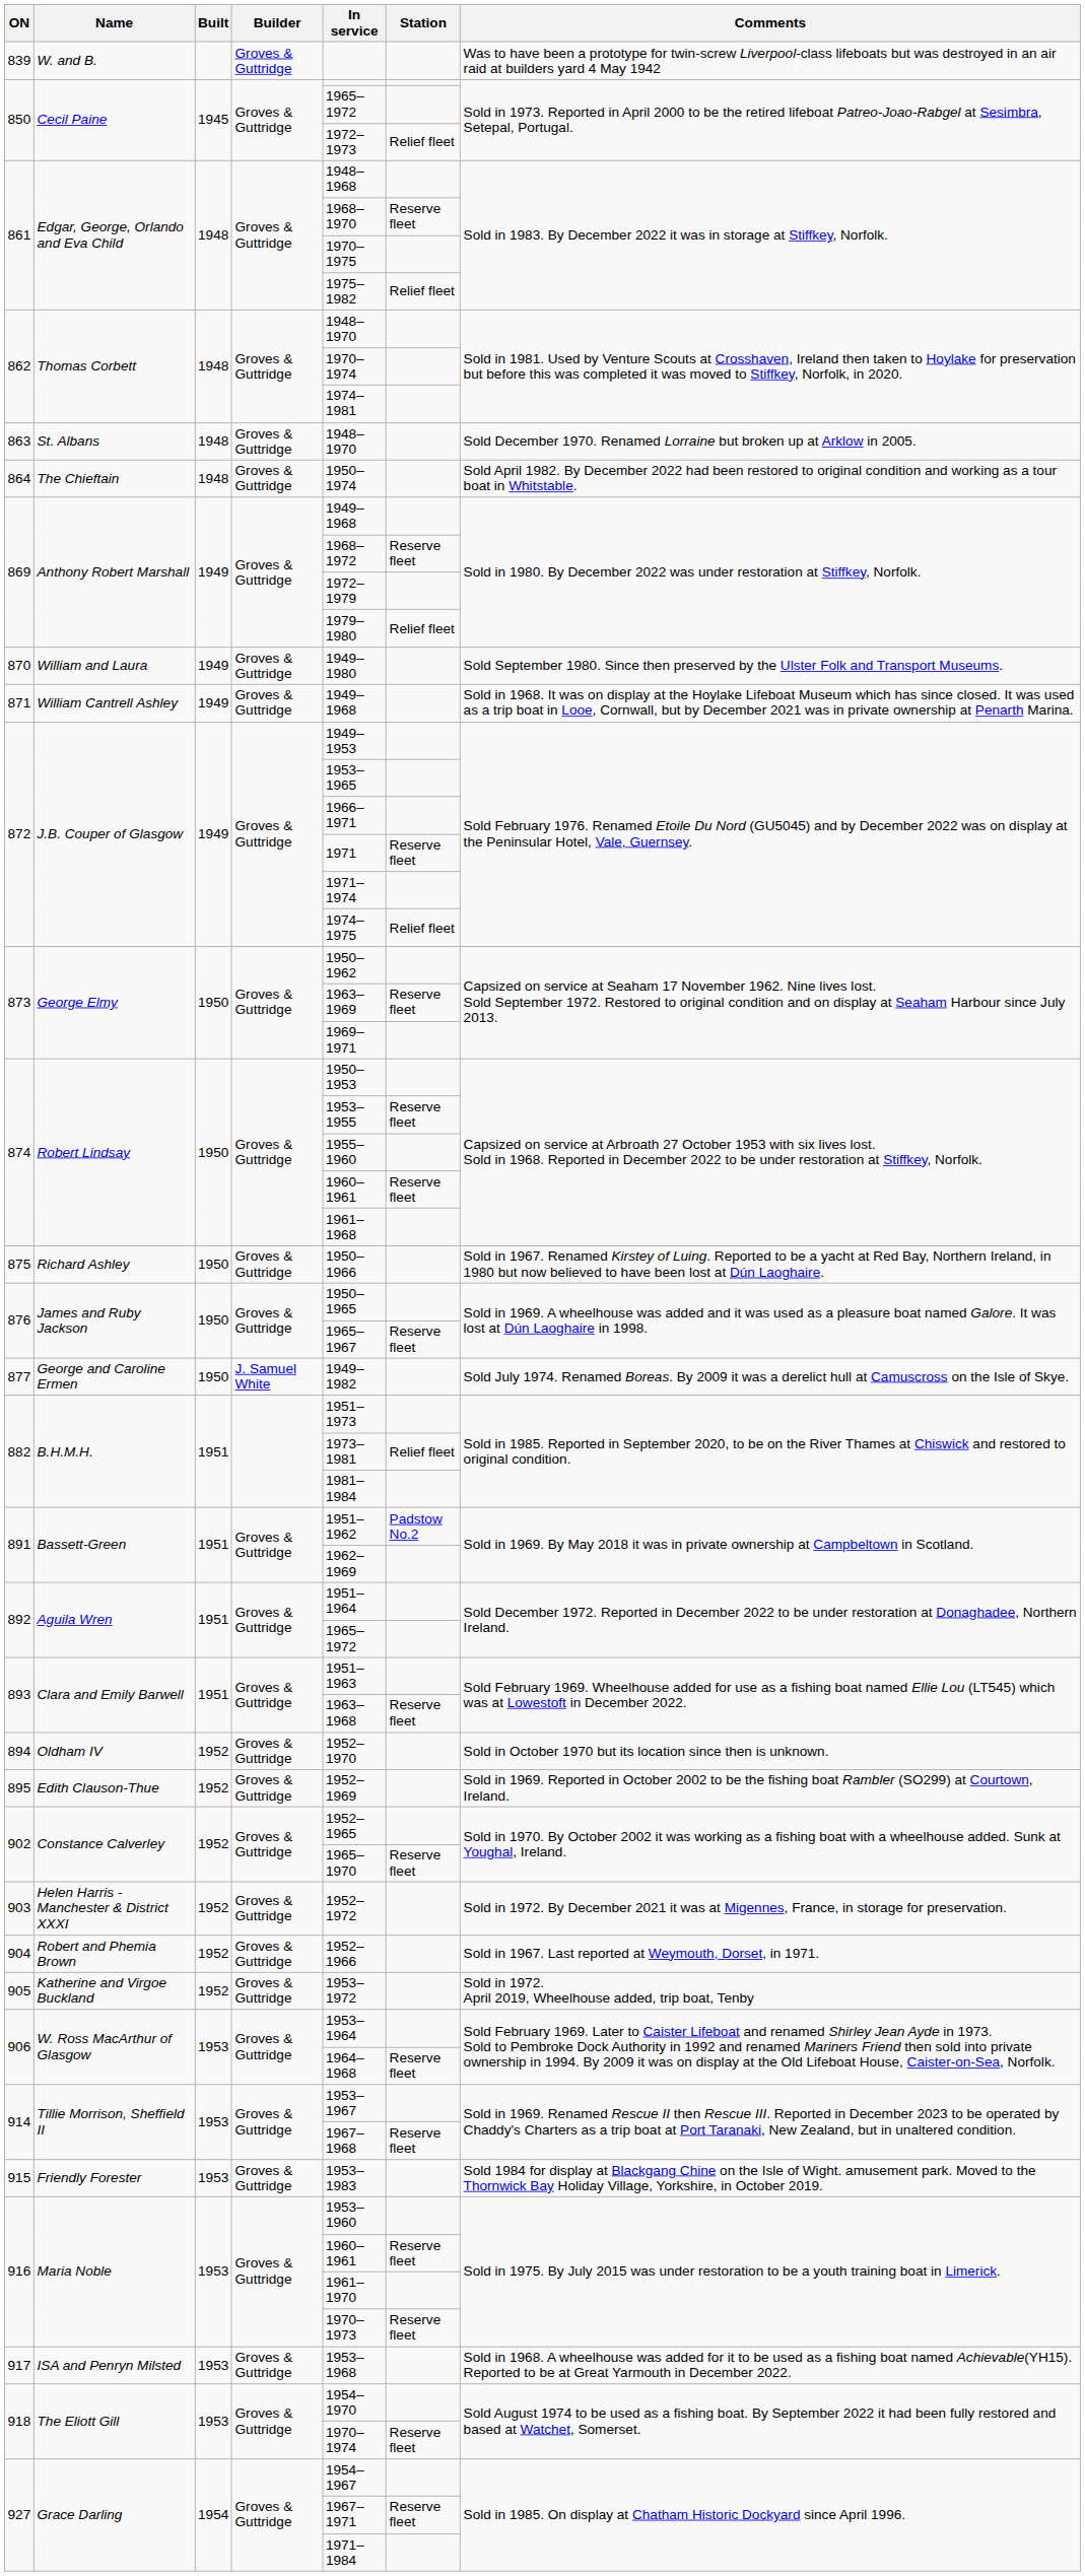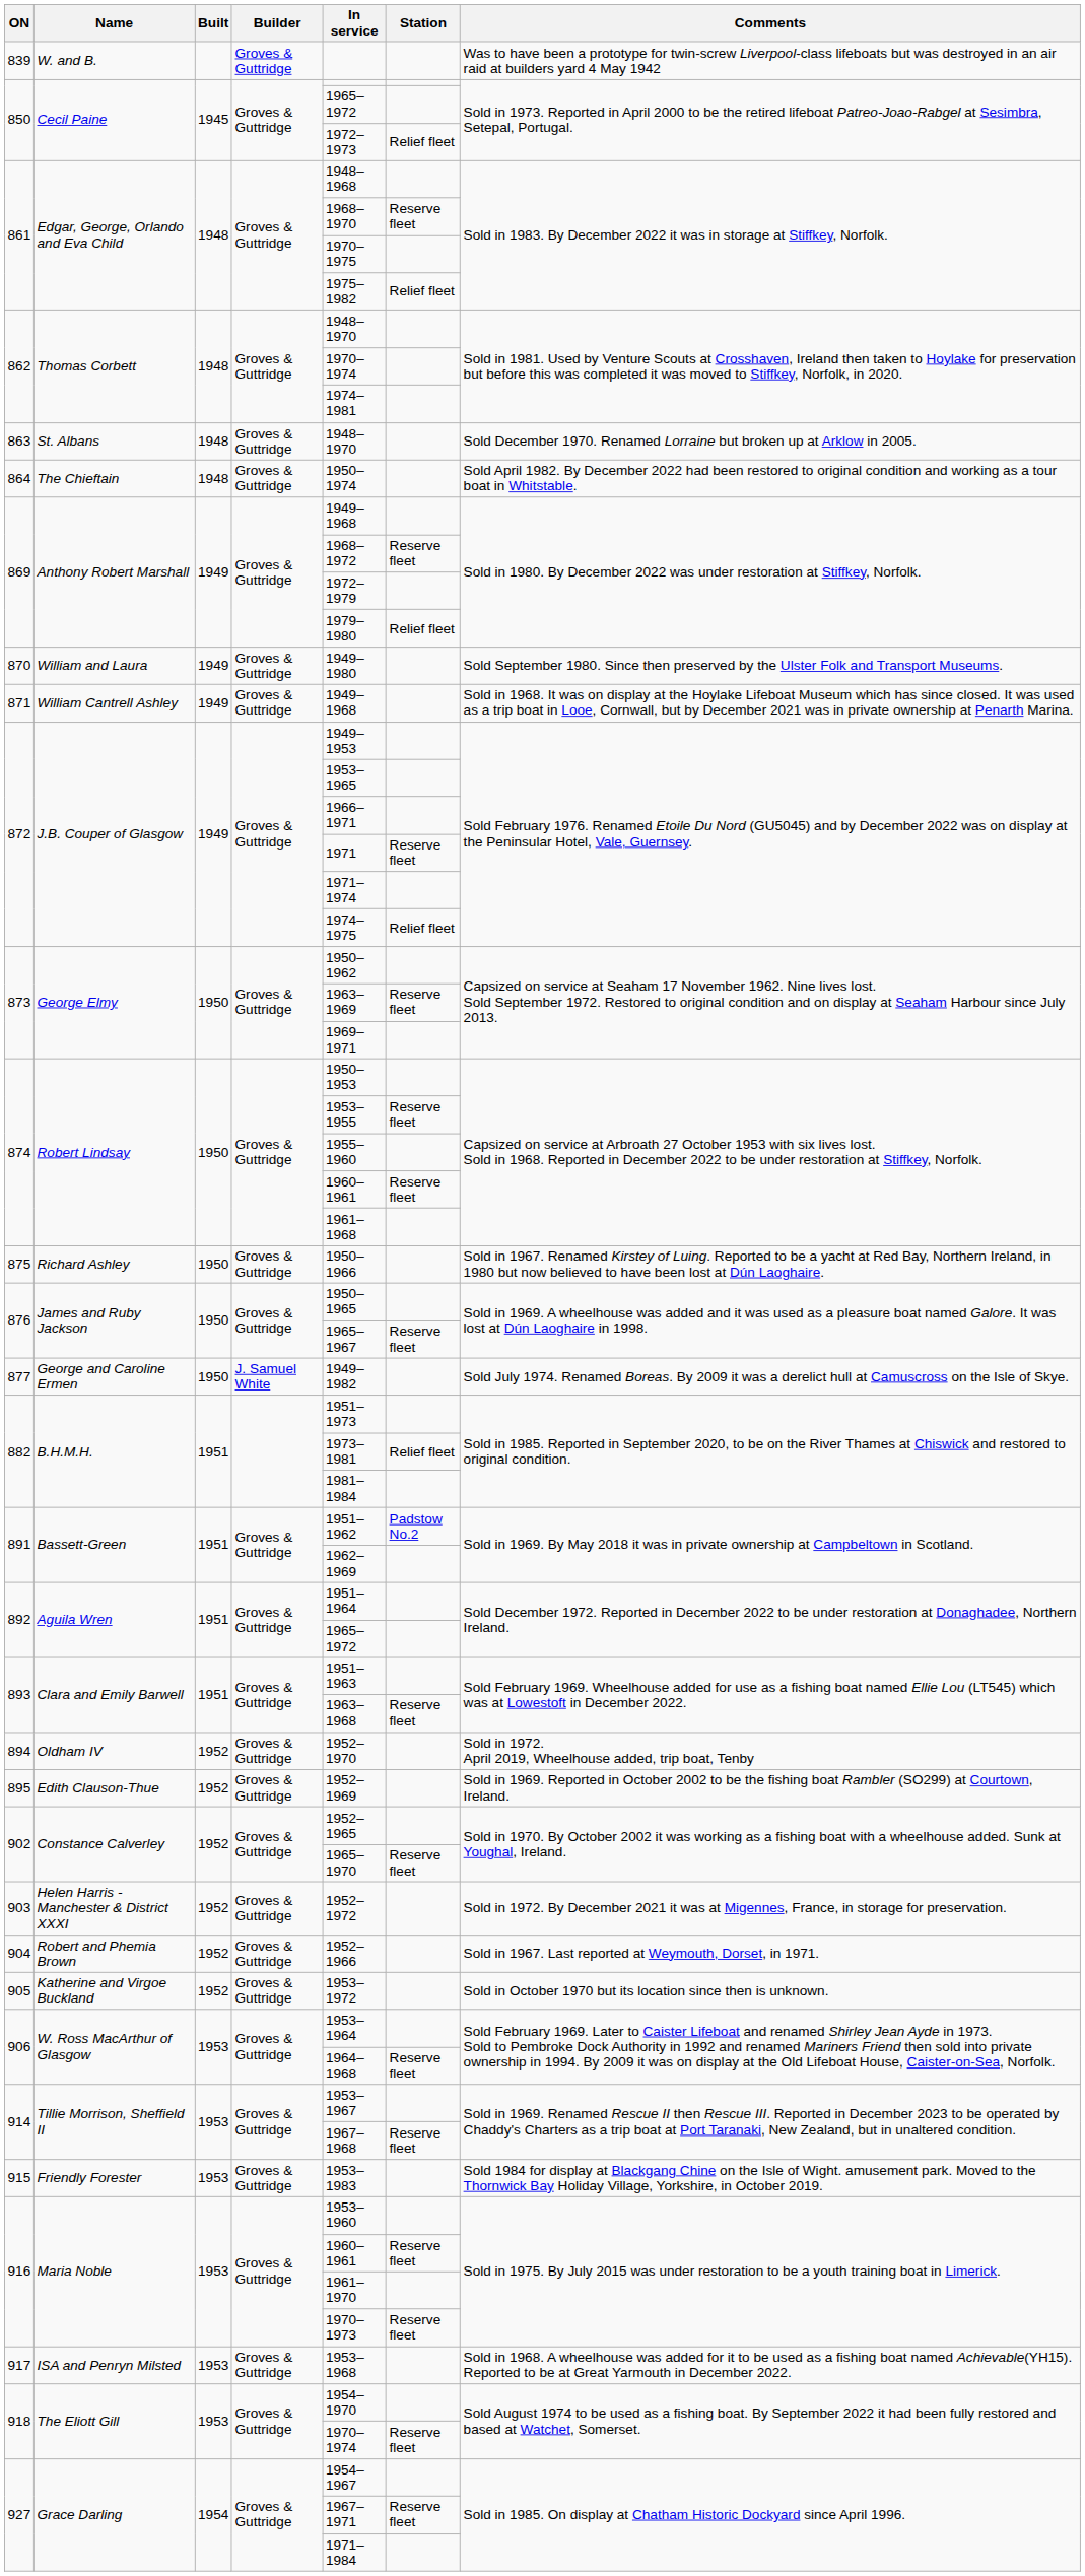 <table class="wikitable">
 <tr>
 <th>ON</th>
 <th>Name</th>
 <th>Built</th>
 <th>Builder</th>
 <th>In service</th>
 <th>Station</th>
 <th>Comments </th>
 </tr>
 <tr>
 <td>839</td>
 <td><em>W. and B.</em></td>
 <td></td>
 <td><a href='#'>Groves & Guttridge</a></td>
 <td></td>
 <td></td>
 <td>Was to have been a prototype for twin-screw <em>Liverpool</em>-class lifeboats but was destroyed in an air raid at builders yard 4 May 1942</td>
 </tr>
 <tr>
 <td rowspan="3">850</td>
 <td rowspan="3"><a href='#'><em>Cecil Paine</em></a></td>
 <td rowspan="3">1945</td>
 <td rowspan="3">Groves & Guttridge</td>
 <td></td>
 <td></td>
 <td rowspan="3">Sold in 1973. Reported in April 2000 to be the retired lifeboat <em>Patreo-Joao-Rabgel</em> at <a href='#'>Sesimbra</a>, Setepal, Portugal.</td>
 </tr>
 <tr>
 <td>1965–1972</td>
 <td></td>
 </tr>
 <tr>
 <td>1972–1973</td>
 <td>Relief fleet</td>
 </tr>
 <tr>
 <td rowspan="4">861</td>
 <td rowspan="4"><em>Edgar, George, Orlando and Eva Child</em></td>
 <td rowspan="4">1948</td>
 <td rowspan="4">Groves & Guttridge</td>
 <td>1948–1968</td>
 <td></td>
 <td rowspan="4">Sold in 1983. By December 2022 it was in storage at <a href='#'>Stiffkey</a>, Norfolk.</td>
 </tr>
 <tr>
 <td>1968–1970</td>
 <td>Reserve fleet</td>
 </tr>
 <tr>
 <td>1970–1975</td>
 <td></td>
 </tr>
 <tr>
 <td>1975–1982</td>
 <td>Relief fleet</td>
 </tr>
 <tr>
 <td rowspan="3">862</td>
 <td rowspan="3"><em>Thomas Corbett</em></td>
 <td rowspan="3">1948</td>
 <td rowspan="3">Groves & Guttridge</td>
 <td>1948–1970</td>
 <td></td>
 <td rowspan="3">Sold  in 1981. Used by Venture Scouts at <a href='#'>Crosshaven</a>, Ireland then taken to <a href='#'>Hoylake</a> for preservation but before this was completed it was moved to <a href='#'>Stiffkey</a>, Norfolk, in 2020.</td>
 </tr>
 <tr>
 <td>1970–1974</td>
 <td></td>
 </tr>
 <tr>
 <td>1974–1981</td>
 <td></td>
 </tr>
 <tr>
 <td>863</td>
 <td><em>St. Albans</em></td>
 <td>1948</td>
 <td>Groves & Guttridge</td>
 <td>1948–1970</td>
 <td></td>
 <td>Sold December 1970. Renamed <em>Lorraine</em> but broken up at <a href='#'>Arklow</a> in 2005.</td>
 </tr>
 <tr>
 <td>864</td>
 <td><em>The Chieftain</em></td>
 <td>1948</td>
 <td>Groves & Guttridge</td>
 <td>1950–1974</td>
 <td></td>
 <td>Sold April 1982. By December 2022 had been restored to original condition and working as a tour boat in <a href='#'>Whitstable</a>.</td>
 </tr>
 <tr>
 <td rowspan="4">869</td>
 <td rowspan="4"><em>Anthony Robert Marshall</em></td>
 <td rowspan="4">1949</td>
 <td rowspan="4">Groves & Guttridge</td>
 <td>1949–1968</td>
 <td></td>
 <td rowspan="4">Sold in 1980. By December 2022 was under restoration at <a href='#'>Stiffkey</a>, Norfolk.</td>
 </tr>
 <tr>
 <td>1968–1972</td>
 <td>Reserve fleet</td>
 </tr>
 <tr>
 <td>1972–1979</td>
 <td></td>
 </tr>
 <tr>
 <td>1979–1980</td>
 <td>Relief fleet</td>
 </tr>
 <tr>
 <td>870</td>
 <td><em>William and Laura</em></td>
 <td>1949</td>
 <td>Groves & Guttridge</td>
 <td>1949–1980</td>
 <td></td>
 <td>Sold September 1980. Since then preserved by the <a href='#'>Ulster Folk and Transport Museums</a>.</td>
 </tr>
 <tr>
 <td>871</td>
 <td><em>William Cantrell Ashley</em></td>
 <td>1949</td>
 <td>Groves & Guttridge</td>
 <td>1949–1968</td>
 <td></td>
 <td>Sold in 1968. It was on display at the Hoylake Lifeboat Museum which has since closed. It was used as a trip boat in <a href='#'>Looe</a>, Cornwall, but by December 2021 was in private ownership at <a href='#'>Penarth</a> Marina.</td>
 </tr>
 <tr>
 <td rowspan="6">872</td>
 <td rowspan="6"><em>J.B. Couper of Glasgow</em></td>
 <td rowspan="6">1949</td>
 <td rowspan="6">Groves & Guttridge</td>
 <td>1949–1953</td>
 <td></td>
 <td rowspan="6">Sold February 1976. Renamed <em>Etoile Du Nord</em> (GU5045) and by December 2022 was on display at the Peninsular Hotel, <a href='#'>Vale, Guernsey</a>.</td>
 </tr>
 <tr>
 <td>1953–1965</td>
 <td></td>
 </tr>
 <tr>
 <td>1966–1971</td>
 <td></td>
 </tr>
 <tr>
 <td>1971</td>
 <td>Reserve fleet</td>
 </tr>
 <tr>
 <td>1971–1974</td>
 <td></td>
 </tr>
 <tr>
 <td>1974–1975</td>
 <td>Relief fleet</td>
 </tr>
 <tr>
 <td rowspan="3">873</td>
 <td rowspan="3"><a href='#'><em>George Elmy</em></a></td>
 <td rowspan="3">1950</td>
 <td rowspan="3">Groves & Guttridge</td>
 <td>1950–1962</td>
 <td></td>
 <td rowspan="3">Capsized on service at Seaham 17 November 1962. Nine lives lost.<br>Sold September 1972. Restored to original condition and on display  at <a href='#'>Seaham</a> Harbour since July 2013.</td>
 </tr>
 <tr>
 <td>1963–1969</td>
 <td>Reserve fleet</td>
 </tr>
 <tr>
 <td>1969–1971</td>
 <td></td>
 </tr>
 <tr>
 <td rowspan="5">874</td>
 <td rowspan="5"><a href='#'><em>Robert Lindsay</em></a></td>
 <td rowspan="5">1950</td>
 <td rowspan="5">Groves & Guttridge</td>
 <td>1950–1953</td>
 <td></td>
 <td rowspan="5">Capsized on service at Arbroath 27 October 1953 with six lives lost.<br>Sold in 1968. Reported in December 2022 to be under restoration at <a href='#'>Stiffkey</a>, Norfolk.</td>
 </tr>
 <tr>
 <td>1953–1955</td>
 <td>Reserve fleet</td>
 </tr>
 <tr>
 <td>1955–1960</td>
 <td></td>
 </tr>
 <tr>
 <td>1960–1961</td>
 <td>Reserve fleet</td>
 </tr>
 <tr>
 <td>1961–1968</td>
 <td></td>
 </tr>
 <tr>
 <td>875</td>
 <td><em>Richard Ashley</em></td>
 <td>1950</td>
 <td>Groves & Guttridge</td>
 <td>1950–1966</td>
 <td></td>
 <td>Sold in 1967. Renamed <em>Kirstey of Luing</em>. Reported to be a yacht at Red Bay, Northern Ireland, in 1980 but now believed to have been lost at <a href='#'>Dún Laoghaire</a>.</td>
 </tr>
 <tr>
 <td rowspan="2">876</td>
 <td rowspan="2"><em>James and Ruby Jackson</em></td>
 <td rowspan="2">1950</td>
 <td rowspan="2">Groves & Guttridge</td>
 <td>1950–1965</td>
 <td></td>
 <td rowspan="2">Sold in 1969. A wheelhouse was added and it was used as a pleasure boat named <em>Galore</em>. It was lost at <a href='#'>Dún Laoghaire</a> in 1998.</td>
 </tr>
 <tr>
 <td>1965–1967</td>
 <td>Reserve fleet</td>
 </tr>
 <tr>
 <td>877</td>
 <td><em>George and Caroline Ermen</em></td>
 <td>1950</td>
 <td><a href='#'>J. Samuel White</a></td>
 <td>1949–1982</td>
 <td></td>
 <td>Sold July 1974. Renamed <em>Boreas</em>. By 2009 it was a derelict hull at <a href='#'>Camuscross</a> on the Isle of Skye.</td>
 </tr>
 <tr>
 <td rowspan="3">882</td>
 <td rowspan="3"><em>B.H.M.H.</em></td>
 <td rowspan="3">1951</td>
 <td rowspan="3"></td>
 <td>1951–1973</td>
 <td></td>
 <td rowspan="3">Sold in 1985. Reported in September 2020, to be on the River Thames at <a href='#'>Chiswick</a> and restored to original condition.</td>
 </tr>
 <tr>
 <td>1973–1981</td>
 <td>Relief fleet</td>
 </tr>
 <tr>
 <td>1981–1984</td>
 <td></td>
 </tr>
 <tr>
 <td rowspan="2">891</td>
 <td rowspan="2"><em>Bassett-Green</em></td>
 <td rowspan="2">1951</td>
 <td rowspan="2">Groves & Guttridge</td>
 <td>1951–1962</td>
 <td><a href='#'>Padstow No.2</a></td>
 <td rowspan="2">Sold in 1969. By May 2018 it was in private ownership at <a href='#'>Campbeltown</a> in Scotland.</td>
 </tr>
 <tr>
 <td>1962–1969</td>
 <td></td>
 </tr>
 <tr>
 <td rowspan="2">892</td>
 <td rowspan="2"><a href='#'><em>Aguila Wren</em></a></td>
 <td rowspan="2">1951</td>
 <td rowspan="2">Groves & Guttridge</td>
 <td>1951–1964</td>
 <td></td>
 <td rowspan="2">Sold December 1972. Reported in December 2022 to be under restoration at <a href='#'>Donaghadee</a>, Northern Ireland.</td>
 </tr>
 <tr>
 <td>1965–1972</td>
 <td></td>
 </tr>
 <tr>
 <td rowspan="2">893</td>
 <td rowspan="2"><em>Clara and Emily Barwell</em></td>
 <td rowspan="2">1951</td>
 <td rowspan="2">Groves & Guttridge</td>
 <td>1951–1963</td>
 <td></td>
 <td rowspan="2">Sold February 1969. Wheelhouse added for use as a fishing boat named <em>Ellie Lou</em> (LT545) which was at  <a href='#'>Lowestoft</a> in December 2022.</td>
 </tr>
 <tr>
 <td>1963–1968</td>
 <td>Reserve fleet</td>
 </tr>
 <tr>
 <td>894</td>
 <td><em>Oldham IV</em></td>
 <td>1952</td>
 <td>Groves & Guttridge</td>
 <td>1952–1970</td>
 <td></td>
-<td>Sold in October 1970 but its location since then is unknown.</td>
+<td>Sold in 1972.<br>April 2019, Wheelhouse added, trip boat, Tenby</td>
 </tr>
 <tr>
 <td>895</td>
 <td><em>Edith Clauson-Thue</em></td>
 <td>1952</td>
 <td>Groves & Guttridge</td>
 <td>1952–1969</td>
 <td></td>
 <td>Sold in 1969. Reported in October 2002 to be the fishing boat <em>Rambler</em> (SO299) at <a href='#'>Courtown</a>, Ireland.</td>
 </tr>
 <tr>
 <td rowspan="2">902</td>
 <td rowspan="2"><em>Constance Calverley</em></td>
 <td rowspan="2">1952</td>
 <td rowspan="2">Groves & Guttridge</td>
 <td>1952–1965</td>
 <td></td>
 <td rowspan="2">Sold in 1970. By October 2002 it was working as a fishing boat with a wheelhouse added. Sunk at <a href='#'>Youghal</a>, Ireland.</td>
 </tr>
 <tr>
 <td>1965–1970</td>
 <td>Reserve fleet</td>
 </tr>
 <tr>
 <td>903</td>
 <td><em>Helen Harris - Manchester & District XXXI</em></td>
 <td>1952</td>
 <td>Groves & Guttridge</td>
 <td>1952–1972</td>
 <td></td>
 <td>Sold in 1972. By December 2021 it was at <a href='#'>Migennes</a>, France, in storage for preservation.</td>
 </tr>
 <tr>
 <td>904</td>
 <td><em>Robert and Phemia Brown</em></td>
 <td>1952</td>
 <td>Groves & Guttridge</td>
 <td>1952–1966</td>
 <td></td>
 <td>Sold in 1967. Last reported at <a href='#'>Weymouth, Dorset</a>, in 1971.</td>
 </tr>
 <tr>
 <td>905</td>
 <td><em>Katherine and Virgoe Buckland</em></td>
 <td>1952</td>
 <td>Groves & Guttridge</td>
 <td>1953–1972</td>
 <td></td>
-<td>Sold in 1972.<br>April 2019, Wheelhouse added, trip boat, Tenby</td>
+<td>Sold in October 1970 but its location since then is unknown.</td>
 </tr>
 <tr>
 <td rowspan="2">906</td>
 <td rowspan="2"><em>W. Ross MacArthur of Glasgow</em></td>
 <td rowspan="2">1953</td>
 <td rowspan="2">Groves & Guttridge</td>
 <td>1953–1964</td>
 <td></td>
 <td rowspan="2">Sold February 1969. Later to <a href='#'>Caister Lifeboat</a> and renamed <em>Shirley Jean Ayde</em> in 1973.<br>Sold to Pembroke Dock Authority in 1992 and renamed <em>Mariners Friend</em> then sold into private ownership in 1994. By 2009 it was on display at the Old Lifeboat House, <a href='#'>Caister-on-Sea</a>, Norfolk.</td>
 </tr>
 <tr>
 <td>1964–1968</td>
 <td>Reserve fleet</td>
 </tr>
 <tr>
 <td rowspan="2">914</td>
 <td rowspan="2"><em>Tillie Morrison, Sheffield II</em></td>
 <td rowspan="2">1953</td>
 <td rowspan="2">Groves & Guttridge</td>
 <td>1953–1967</td>
 <td></td>
 <td rowspan="2">Sold in 1969. Renamed <em>Rescue II</em>  then <em>Rescue III</em>. Reported in December 2023 to be operated by Chaddy's Charters as a trip boat at <a href='#'>Port Taranaki</a>, New Zealand, but in unaltered condition.</td>
 </tr>
 <tr>
 <td>1967–1968</td>
 <td>Reserve fleet</td>
 </tr>
 <tr>
 <td>915</td>
 <td><em>Friendly Forester</em></td>
 <td>1953</td>
 <td>Groves & Guttridge</td>
 <td>1953–1983</td>
 <td></td>
 <td>Sold 1984 for display at <a href='#'>Blackgang Chine</a> on the Isle of Wight. amusement park. Moved to the <a href='#'>Thornwick Bay</a> Holiday Village, Yorkshire, in October 2019.</td>
 </tr>
 <tr>
 <td rowspan="4">916</td>
 <td rowspan="4"><em>Maria Noble</em></td>
 <td rowspan="4">1953</td>
 <td rowspan="4">Groves & Guttridge</td>
 <td>1953–1960</td>
 <td></td>
 <td rowspan="4">Sold in 1975. By July 2015 was under restoration to be a youth training boat in <a href='#'>Limerick</a>.</td>
 </tr>
 <tr>
 <td>1960–1961</td>
 <td>Reserve fleet</td>
 </tr>
 <tr>
 <td>1961–1970</td>
 <td></td>
 </tr>
 <tr>
 <td>1970–1973</td>
 <td>Reserve fleet</td>
 </tr>
 <tr>
 <td>917</td>
 <td><em>ISA and Penryn Milsted</em></td>
 <td>1953</td>
 <td>Groves & Guttridge</td>
 <td>1953–1968</td>
 <td></td>
 <td>Sold in 1968. A wheelhouse was added for it to be used as a fishing boat named <em>Achievable</em>(YH15). Reported to be at Great Yarmouth in December 2022.</td>
 </tr>
 <tr>
 <td rowspan="2">918</td>
 <td rowspan="2"><em>The Eliott Gill</em></td>
 <td rowspan="2">1953</td>
 <td rowspan="2">Groves & Guttridge</td>
 <td>1954–1970</td>
 <td></td>
 <td rowspan="2">Sold August 1974 to be used as a fishing boat. By September 2022 it had been fully restored and based at <a href='#'>Watchet</a>, Somerset.</td>
 </tr>
 <tr>
 <td>1970–1974</td>
 <td>Reserve fleet</td>
 </tr>
 <tr>
 <td rowspan="3">927</td>
 <td rowspan="3"><em>Grace Darling</em></td>
 <td rowspan="3">1954</td>
 <td rowspan="3">Groves & Guttridge</td>
 <td>1954–1967</td>
 <td></td>
 <td rowspan="3">Sold in 1985. On display at <a href='#'>Chatham Historic Dockyard</a> since April 1996.</td>
 </tr>
 <tr>
 <td>1967–1971</td>
 <td>Reserve fleet</td>
 </tr>
 <tr>
 <td>1971–1984</td>
 <td></td>
 </tr>
 </table>
